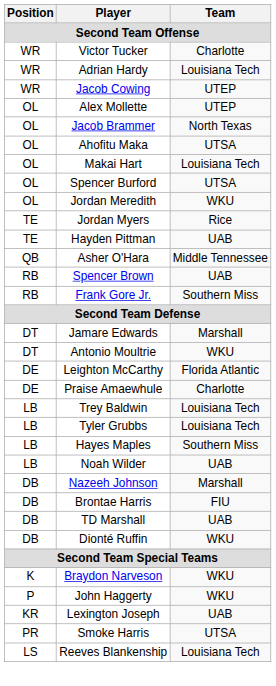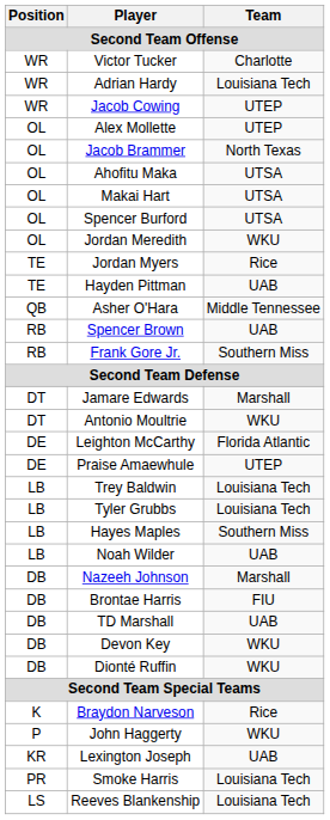 <table class="wikitable" border="0">
 <tr>
 <th>Position</th>
 <th>Player</th>
 <th>Team</th>
 </tr>
 <tr>
 <td colspan="3" style="text-align:center; background:#ddd;"><strong>Second Team Offense </strong></td>
 </tr>
 <tr style="text-align:center;">
 <td style="background:white">WR</td>
 <td style="background:white">Victor Tucker</td>
 <td style=>Charlotte</td>
 </tr>
 <tr style="text-align:center;">
 <td style="background:white">WR</td>
 <td style="background:white">Adrian Hardy</td>
 <td style=>Louisiana Tech</td>
 </tr>
 <tr style="text-align:center;">
 <td style="background:white">WR</td>
 <td style="background:white"><a href='#'>Jacob Cowing</a></td>
 <td style=>UTEP</td>
 </tr>
 <tr style="text-align:center;">
 <td style="background:white">OL</td>
 <td style="background:white">Alex Mollette</td>
 <td style=>UTEP</td>
 </tr>
 <tr style="text-align:center;">
 <td style="background:white">OL</td>
 <td style="background:white"><a href='#'>Jacob Brammer</a></td>
 <td style=>North Texas</td>
 </tr>
 <tr style="text-align:center;">
 <td style="background:white">OL</td>
 <td style="background:white">Ahofitu Maka</td>
 <td style=>UTSA</td>
 </tr>
 <tr style="text-align:center;">
 <td style="background:white">OL</td>
 <td style="background:white">Makai Hart</td>
-<td style=>Louisiana Tech</td>
+<td style=>UTSA</td>
 </tr>
 <tr style="text-align:center;">
 <td style="background:white">OL</td>
 <td style="background:white">Spencer Burford</td>
 <td style=>UTSA</td>
 </tr>
 <tr style="text-align:center;">
 <td style="background:white">OL</td>
 <td style="background:white">Jordan Meredith</td>
 <td style=>WKU</td>
 </tr>
 <tr style="text-align:center;">
 <td style="background:white">TE</td>
 <td style="background:white">Jordan Myers</td>
 <td style=>Rice</td>
 </tr>
 <tr style="text-align:center;">
 <td style="background:white">TE</td>
 <td style="background:white">Hayden Pittman</td>
 <td style=>UAB</td>
 </tr>
 <tr style="text-align:center;">
 <td style="background:white">QB</td>
 <td style="background:white">Asher O'Hara</td>
 <td style=>Middle Tennessee</td>
 </tr>
 <tr style="text-align:center;">
 <td style="background:white">RB</td>
 <td style="background:white"><a href='#'>Spencer Brown</a></td>
 <td style=>UAB</td>
 </tr>
 <tr style="text-align:center;">
 <td style="background:white">RB</td>
 <td style="background:white"><a href='#'>Frank Gore Jr.</a></td>
 <td style=>Southern Miss</td>
 </tr>
 <tr>
 <td colspan="3" style="text-align:center; background:#ddd;"><strong>Second Team Defense</strong></td>
 </tr>
 <tr style="text-align:center;">
 <td style="background:white">DT</td>
 <td style="background:white">Jamare Edwards</td>
 <td style=>Marshall</td>
 </tr>
 <tr style="text-align:center;">
 <td style="background:white">DT</td>
 <td style="background:white">Antonio Moultrie</td>
 <td style=>WKU</td>
 </tr>
 <tr style="text-align:center;">
 <td style="background:white">DE</td>
 <td style="background:white">Leighton McCarthy</td>
 <td style=>Florida Atlantic</td>
 </tr>
 <tr style="text-align:center;">
 <td style="background:white">DE</td>
 <td style="background:white">Praise Amaewhule</td>
-<td style=>Charlotte</td>
+<td style=>UTEP</td>
 </tr>
 <tr style="text-align:center;">
 <td style="background:white">LB</td>
 <td style="background:white">Trey Baldwin</td>
 <td style=>Louisiana Tech</td>
 </tr>
 <tr style="text-align:center;">
 <td style="background:white">LB</td>
 <td style="background:white">Tyler Grubbs</td>
 <td style=>Louisiana Tech</td>
 </tr>
 <tr style="text-align:center;">
 <td style="background:white">LB</td>
 <td style="background:white">Hayes Maples</td>
 <td style=>Southern Miss</td>
 </tr>
 <tr style="text-align:center;">
 <td style="background:white">LB</td>
 <td style="background:white">Noah Wilder</td>
 <td style=>UAB</td>
 </tr>
 <tr style="text-align:center;">
 <td style="background:white">DB</td>
 <td style="background:white"><a href='#'>Nazeeh Johnson</a></td>
 <td style=>Marshall</td>
 </tr>
 <tr style="text-align:center;">
 <td style="background:white">DB</td>
 <td style="background:white">Brontae Harris</td>
 <td style=>FIU</td>
 </tr>
 <tr style="text-align:center;">
 <td style="background:white">DB</td>
 <td style="background:white">TD Marshall</td>
 <td style=>UAB</td>
 </tr>
 <tr style="text-align:center;">
 <td style="background:white">DB</td>
+<td style="background:white">Devon Key</td>
+<td style=>WKU</td>
+</tr>
+<tr style="text-align:center;">
+<td style="background:white">DB</td>
 <td style="background:white">Dionté Ruffin</td>
 <td style=>WKU</td>
 </tr>
 <tr>
 <td colspan="3" style="text-align:center; background:#ddd;"><strong>Second Team Special Teams</strong></td>
 </tr>
 <tr style="text-align:center;">
 <td style="background:white">K</td>
 <td style="background:white"><a href='#'>Braydon Narveson</a></td>
-<td style=>WKU</td>
+<td style=>Rice</td>
 </tr>
 <tr style="text-align:center;">
 <td style="background:white">P</td>
 <td style="background:white">John Haggerty</td>
 <td style=>WKU</td>
 </tr>
 <tr style="text-align:center;">
 <td style="background:white">KR</td>
 <td style="background:white">Lexington Joseph</td>
 <td style=>UAB</td>
 </tr>
 <tr style="text-align:center;">
 <td style="background:white">PR</td>
 <td style="background:white">Smoke Harris</td>
-<td style=>UTSA</td>
+<td style=>Louisiana Tech</td>
 </tr>
 <tr style="text-align:center;">
 <td style="background:white">LS</td>
 <td style="background:white">Reeves Blankenship</td>
 <td style=>Louisiana Tech</td>
 </tr>
 </table>
